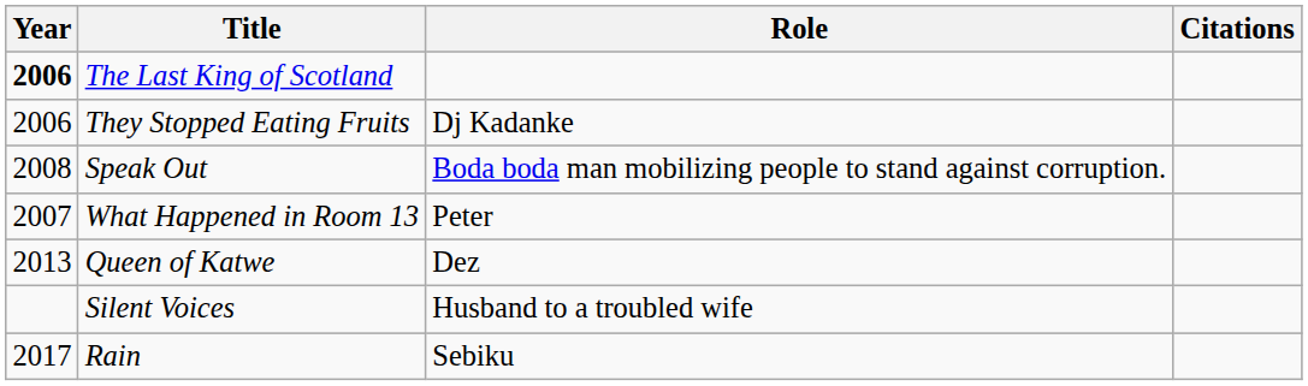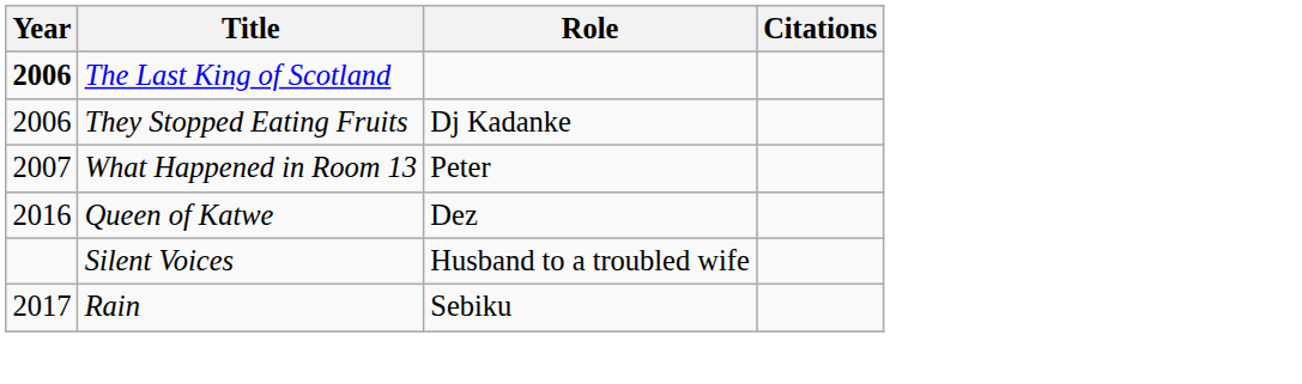 <table class="wikitable">
 <tr>
 <th>Year</th>
 <th>Title</th>
 <th>Role</th>
 <th>Citations</th>
 </tr>
 <tr>
 <td><strong>2006</strong></td>
 <td><a href='#'><em>The Last King of Scotland</em></a></td>
 <td></td>
 <td></td>
 </tr>
 <tr>
 <td>2006</td>
 <td><em>They Stopped Eating Fruits</em></td>
 <td>Dj Kadanke</td>
 <td style="text-align:center;"></td>
 </tr>
 <tr>
-<td>2008</td>
-<td><em>Speak Out</em></td>
-<td><a href='#'>Boda boda</a> man mobilizing people to stand against corruption.</td>
-<td style="text-align:center;"></td>
-</tr>
-<tr>
 <td>2007</td>
 <td><em>What Happened in Room 13</em></td>
 <td>Peter</td>
 <td style="text-align:center;"></td>
 </tr>
 <tr>
-<td>2013</td>
+<td>2016</td>
 <td><em>Queen of Katwe</em></td>
 <td>Dez</td>
 <td style="text-align:center;"></td>
 </tr>
 <tr>
 <td></td>
 <td><em>Silent Voices</em></td>
 <td>Husband to a troubled wife</td>
 <td style="text-align:center;"></td>
 </tr>
 <tr>
 <td>2017</td>
 <td><em>Rain</em></td>
 <td>Sebiku</td>
 <td></td>
 </tr>
 </table>
